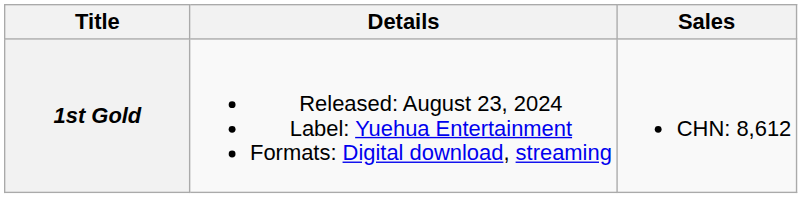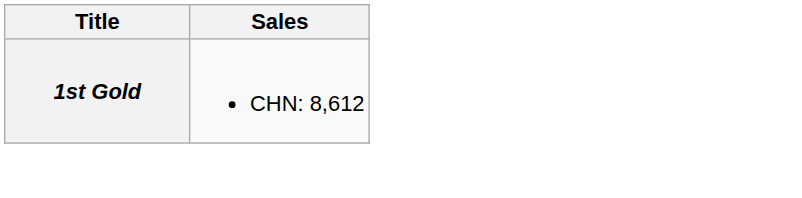 <table class="wikitable plainrowheaders" style="text-align:center">
 <tr>
 <th scope="col" style="width:8em">Title</th>
-<th scope="col">Details</th>
 <th scope="col">Sales</th>
 </tr>
 <tr>
 <th scope="row"><em>1st Gold</em></th>
-<td><br><ul><li>Released: August 23, 2024</li><li>Label: <a href='#'>Yuehua Entertainment</a></li><li>Formats: <a href='#'>Digital download</a>, <a href='#'>streaming</a></li></ul></td>
 <td><br><ul><li>CHN: 8,612</li></ul></td>
 </tr>
 </table>
